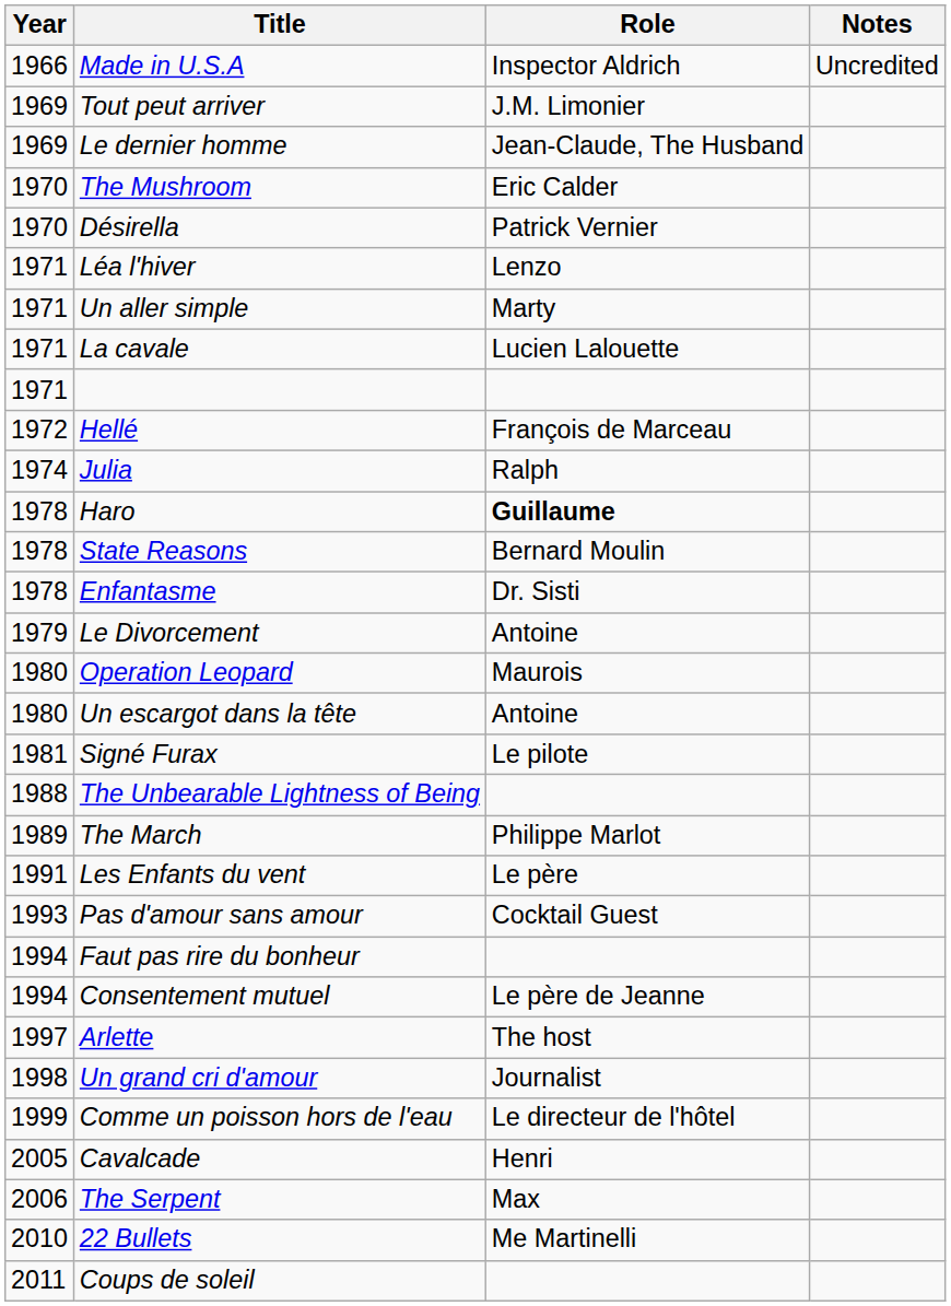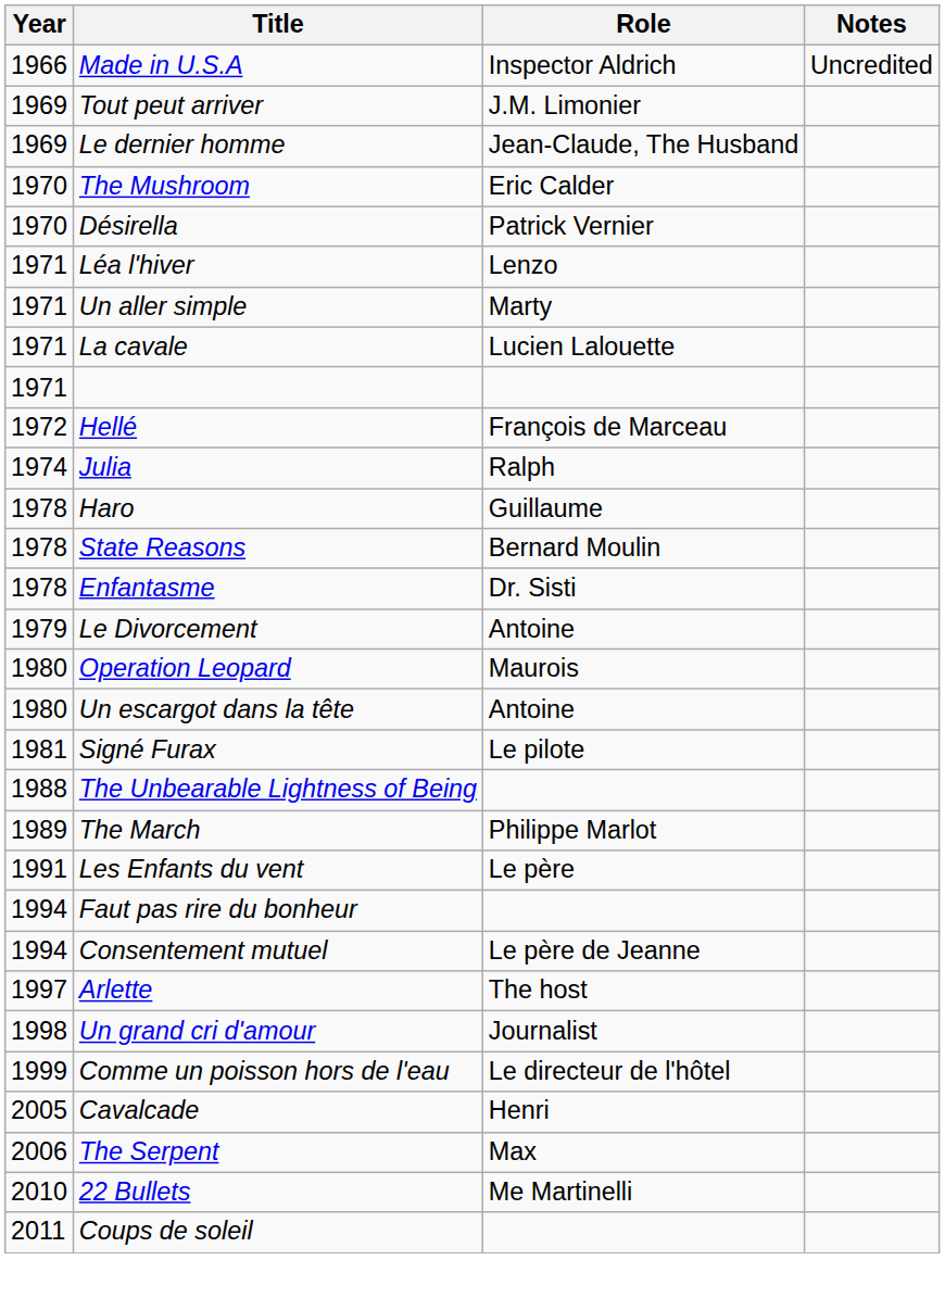 <table class="wikitable sortable">
 <tr>
 <th>Year</th>
 <th>Title</th>
 <th>Role</th>
 <th class="unsortable">Notes</th>
 </tr>
 <tr>
 <td>1966</td>
 <td><em><a href='#'>Made in U.S.A</a></em></td>
 <td>Inspector Aldrich</td>
 <td>Uncredited</td>
 </tr>
 <tr>
 <td>1969</td>
 <td><em>Tout peut arriver</em></td>
 <td>J.M. Limonier</td>
 <td></td>
 </tr>
 <tr>
 <td>1969</td>
 <td><em>Le dernier homme</em></td>
 <td>Jean-Claude, The Husband</td>
 <td></td>
 </tr>
 <tr>
 <td>1970</td>
 <td><em><a href='#'>The Mushroom</a></em></td>
 <td>Eric Calder</td>
 <td></td>
 </tr>
 <tr>
 <td>1970</td>
 <td><em>Désirella</em></td>
 <td>Patrick Vernier</td>
 <td></td>
 </tr>
 <tr>
 <td>1971</td>
 <td><em>Léa l'hiver</em></td>
 <td>Lenzo</td>
 <td></td>
 </tr>
 <tr>
 <td>1971</td>
 <td><em>Un aller simple</em></td>
 <td>Marty</td>
 <td></td>
 </tr>
 <tr>
 <td>1971</td>
 <td><em>La cavale</em></td>
 <td>Lucien Lalouette</td>
 <td></td>
 </tr>
 <tr>
 <td>1971</td>
 <td><em></em></td>
 <td></td>
 <td></td>
 </tr>
 <tr>
 <td>1972</td>
 <td><em><a href='#'>Hellé</a></em></td>
 <td>François de Marceau</td>
 <td></td>
 </tr>
 <tr>
 <td>1974</td>
 <td><em><a href='#'>Julia</a></em></td>
 <td>Ralph</td>
 <td></td>
 </tr>
 <tr>
 <td>1978</td>
 <td><em>Haro</em></td>
-<td><strong>Guillaume</strong></td>
+<td>Guillaume</td>
 <td></td>
 </tr>
 <tr>
 <td>1978</td>
 <td><em><a href='#'>State Reasons</a></em></td>
 <td>Bernard Moulin</td>
 <td></td>
 </tr>
 <tr>
 <td>1978</td>
 <td><em><a href='#'>Enfantasme</a></em></td>
 <td>Dr. Sisti</td>
 <td></td>
 </tr>
 <tr>
 <td>1979</td>
 <td><em>Le Divorcement</em></td>
 <td>Antoine</td>
 <td></td>
 </tr>
 <tr>
 <td>1980</td>
 <td><em><a href='#'>Operation Leopard</a></em></td>
 <td>Maurois</td>
 <td></td>
 </tr>
 <tr>
 <td>1980</td>
 <td><em>Un escargot dans la tête</em></td>
 <td>Antoine</td>
 <td></td>
 </tr>
 <tr>
 <td>1981</td>
 <td><em>Signé Furax</em></td>
 <td>Le pilote</td>
 <td></td>
 </tr>
 <tr>
 <td>1988</td>
 <td><em><a href='#'>The Unbearable Lightness of Being</a></em></td>
 <td></td>
 <td></td>
 </tr>
 <tr>
 <td>1989</td>
 <td><em>The March</em></td>
 <td>Philippe Marlot</td>
 <td></td>
 </tr>
 <tr>
 <td>1991</td>
 <td><em>Les Enfants du vent</em></td>
 <td>Le père</td>
 <td></td>
 </tr>
 <tr>
-<td>1993</td>
-<td><em>Pas d'amour sans amour</em></td>
-<td>Cocktail Guest</td>
-<td></td>
-</tr>
-<tr>
 <td>1994</td>
 <td><em>Faut pas rire du bonheur</em></td>
 <td></td>
 <td></td>
 </tr>
 <tr>
 <td>1994</td>
 <td><em>Consentement mutuel</em></td>
 <td>Le père de Jeanne</td>
 <td></td>
 </tr>
 <tr>
 <td>1997</td>
 <td><em><a href='#'>Arlette</a></em></td>
 <td>The host</td>
 <td></td>
 </tr>
 <tr>
 <td>1998</td>
 <td><em><a href='#'>Un grand cri d'amour</a></em></td>
 <td>Journalist</td>
 <td></td>
 </tr>
 <tr>
 <td>1999</td>
 <td><em>Comme un poisson hors de l'eau</em></td>
 <td>Le directeur de l'hôtel</td>
 <td></td>
 </tr>
 <tr>
 <td>2005</td>
 <td><em>Cavalcade</em></td>
 <td>Henri</td>
 <td></td>
 </tr>
 <tr>
 <td>2006</td>
 <td><em><a href='#'>The Serpent</a></em></td>
 <td>Max</td>
 <td></td>
 </tr>
 <tr>
 <td>2010</td>
 <td><em><a href='#'>22 Bullets</a></em></td>
 <td>Me Martinelli</td>
 <td></td>
 </tr>
 <tr>
 <td>2011</td>
 <td><em>Coups de soleil</em></td>
 <td></td>
 <td></td>
 </tr>
 </table>
